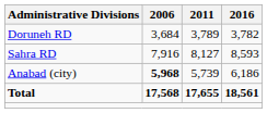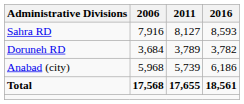 <table class="wikitable">
 <tr>
 <th>Administrative Divisions</th>
 <th>2006</th>
 <th>2011</th>
 <th>2016</th>
 </tr>
 <tr>
+<td><a href='#'>Sahra RD</a></td>
+<td style="text-align: right;">7,916</td>
+<td style="text-align: right;">8,127</td>
+<td style="text-align: right;">8,593</td>
+</tr>
+<tr>
 <td><a href='#'>Doruneh RD</a></td>
 <td style="text-align: right;">3,684</td>
 <td style="text-align: right;">3,789</td>
 <td style="text-align: right;">3,782</td>
 </tr>
 <tr>
-<td><a href='#'>Sahra RD</a></td>
-<td style="text-align: right;">7,916</td>
-<td style="text-align: right;">8,127</td>
-<td style="text-align: right;">8,593</td>
-</tr>
-<tr>
 <td><a href='#'>Anabad</a> (city)</td>
-<td style="text-align: right;"><strong>5,968</strong></td>
+<td style="text-align: right;">5,968</td>
 <td style="text-align: right;">5,739</td>
 <td style="text-align: right;">6,186</td>
 </tr>
 <tr>
 <td><strong>Total</strong></td>
 <td style="text-align: right;"><strong>17,568</strong></td>
 <td style="text-align: right;"><strong>17,655</strong></td>
 <td style="text-align: right;"><strong>18,561</strong></td>
 </tr>
 <tr>
 <td colspan=4></td>
 </tr>
 </table>
